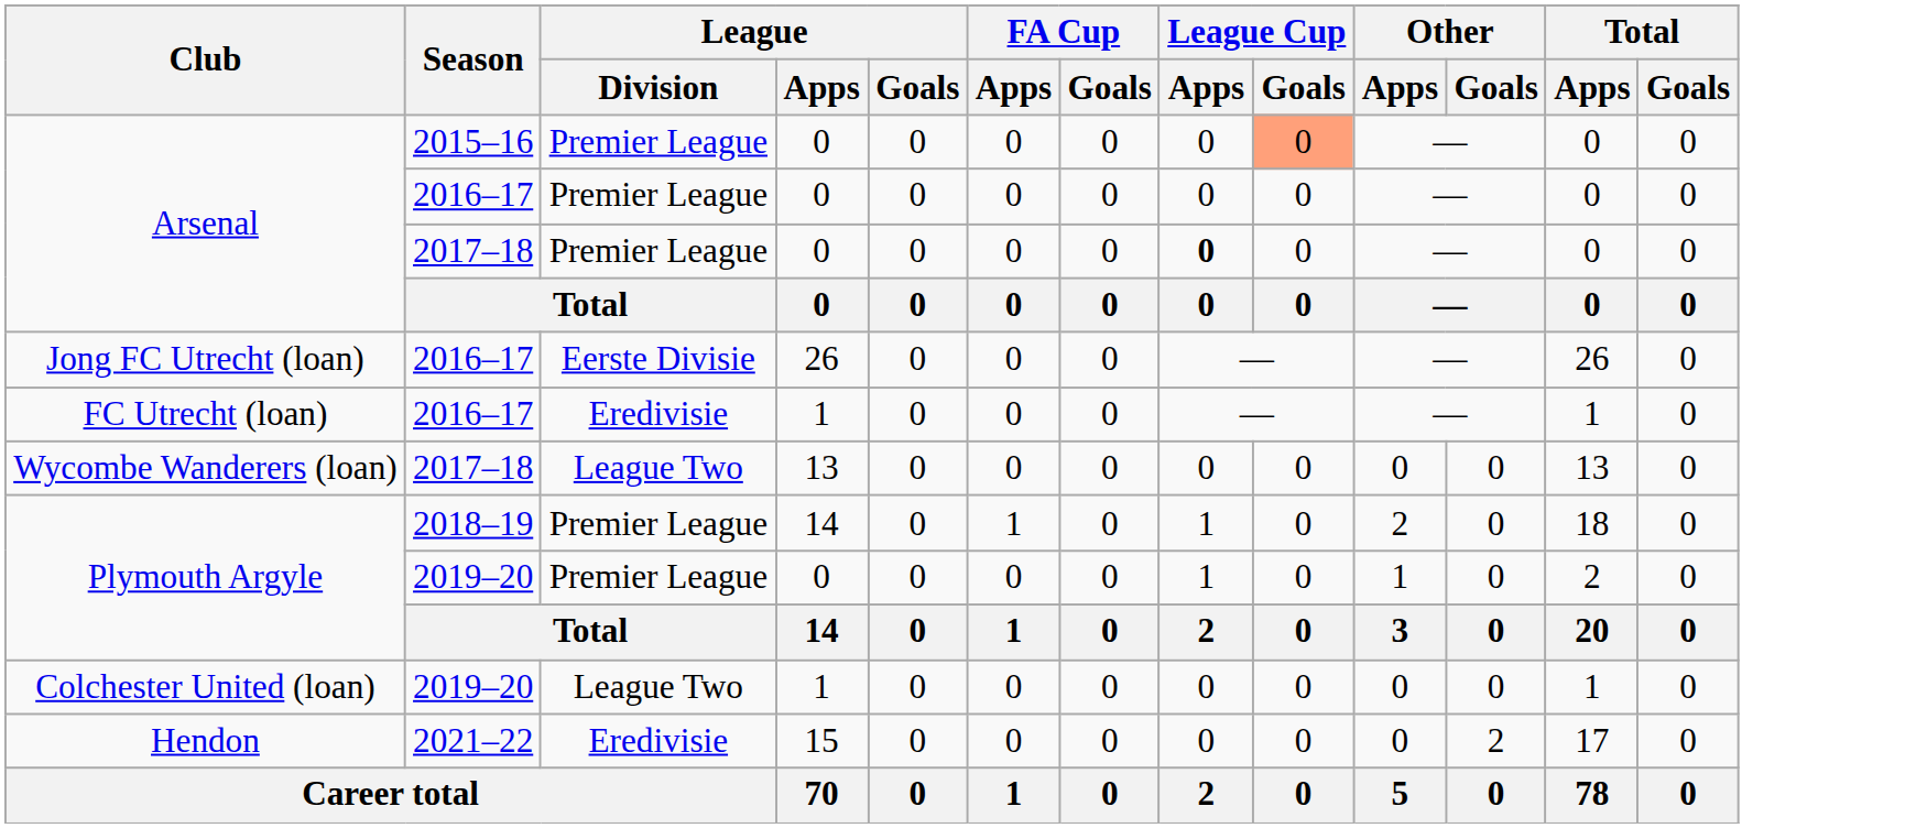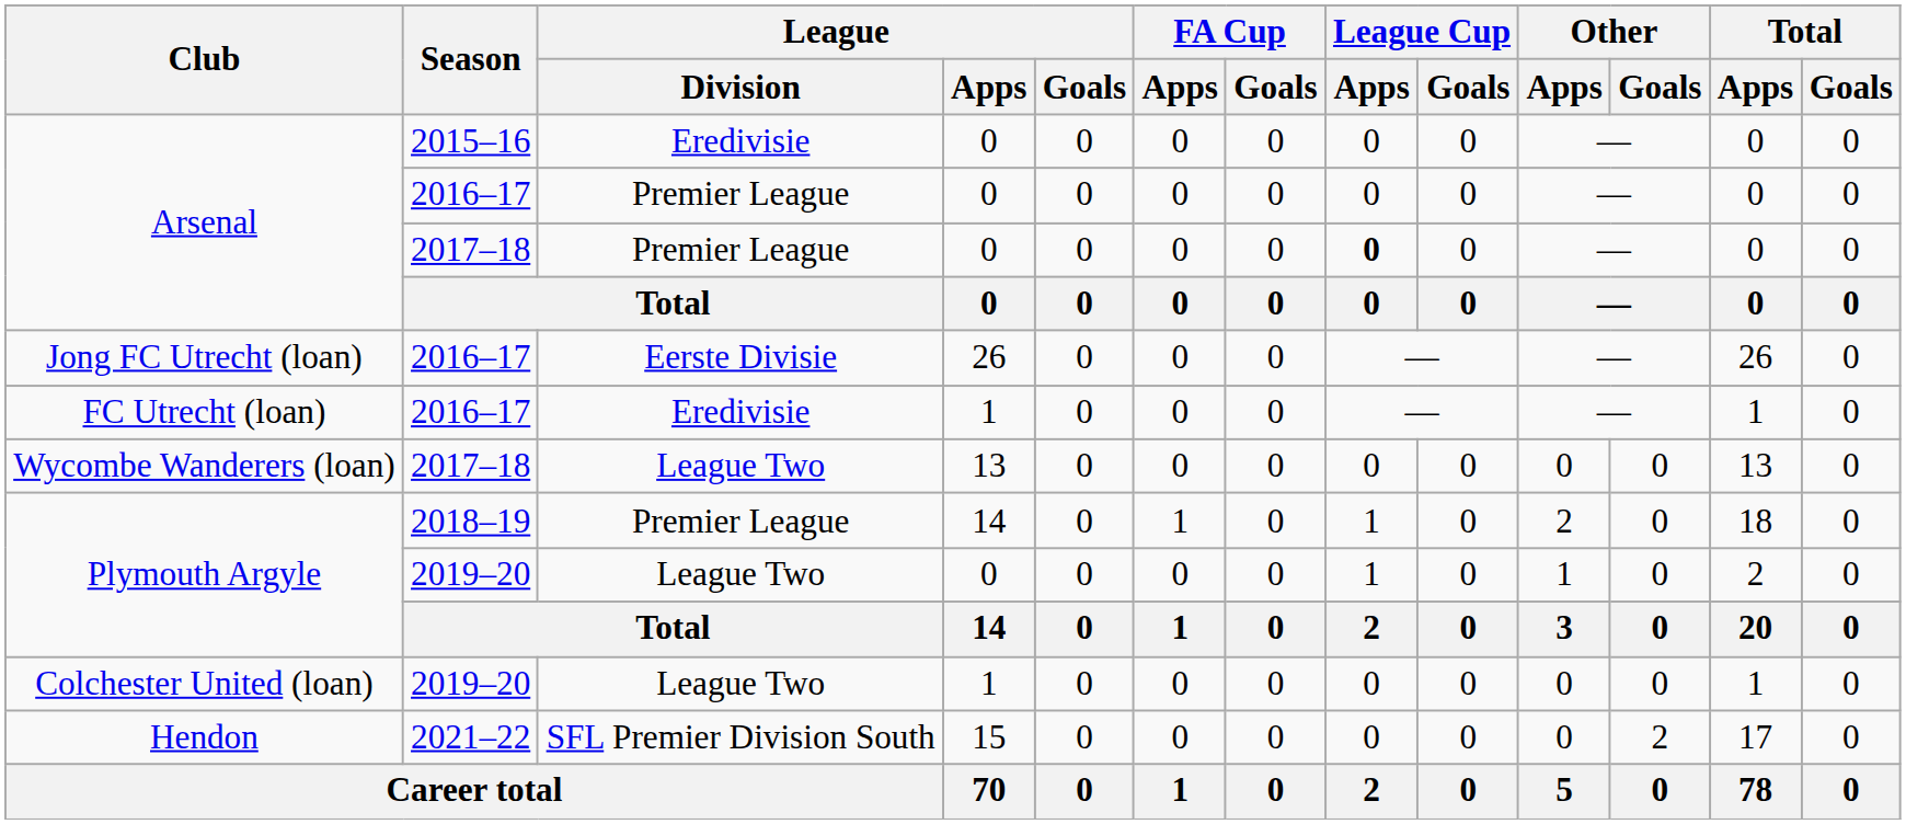 <table class=wikitable style="text-align: center;">
 <tr>
 <th rowspan="2">Club</th>
 <th rowspan="2">Season</th>
 <th colspan="3">League</th>
 <th colspan="2"><a href='#'>FA Cup</a></th>
 <th colspan="2"><a href='#'>League Cup</a></th>
 <th colspan="2">Other</th>
 <th colspan="2">Total</th>
 </tr>
 <tr>
 <th>Division</th>
 <th>Apps</th>
 <th>Goals</th>
 <th>Apps</th>
 <th>Goals</th>
 <th>Apps</th>
 <th>Goals</th>
 <th>Apps</th>
 <th>Goals</th>
 <th>Apps</th>
 <th>Goals</th>
 </tr>
 <tr>
 <td rowspan="4"><a href='#'>Arsenal</a></td>
 <td><a href='#'>2015–16</a></td>
-<td><a href='#'>Premier League</a></td>
+<td><a href='#'>Eredivisie</a></td>
 <td>0</td>
 <td>0</td>
 <td>0</td>
 <td>0</td>
 <td>0</td>
-<td style="background: lightsalmon;">0</td>
+<td>0</td>
 <td colspan="2">—</td>
 <td>0</td>
 <td>0</td>
 </tr>
 <tr>
 <td><a href='#'>2016–17</a></td>
 <td>Premier League</td>
 <td>0</td>
 <td>0</td>
 <td>0</td>
 <td>0</td>
 <td>0</td>
 <td>0</td>
 <td colspan="2">—</td>
 <td>0</td>
 <td>0</td>
 </tr>
 <tr>
 <td><a href='#'>2017–18</a></td>
 <td>Premier League</td>
 <td>0</td>
 <td>0</td>
 <td>0</td>
 <td>0</td>
 <td><strong>0</strong></td>
 <td>0</td>
 <td colspan="2">—</td>
 <td>0</td>
 <td>0</td>
 </tr>
 <tr>
 <th colspan="2">Total</th>
 <th>0</th>
 <th>0</th>
 <th>0</th>
 <th>0</th>
 <th>0</th>
 <th>0</th>
 <th colspan="2">—</th>
 <th>0</th>
 <th>0</th>
 </tr>
 <tr>
 <td><a href='#'>Jong FC Utrecht</a> (loan)</td>
 <td><a href='#'>2016–17</a></td>
 <td><a href='#'>Eerste Divisie</a></td>
 <td>26</td>
 <td>0</td>
 <td>0</td>
 <td>0</td>
 <td colspan="2">—</td>
 <td colspan="2">—</td>
 <td>26</td>
 <td>0</td>
 </tr>
 <tr>
 <td><a href='#'>FC Utrecht</a> (loan)</td>
 <td><a href='#'>2016–17</a></td>
 <td><a href='#'>Eredivisie</a></td>
 <td>1</td>
 <td>0</td>
 <td>0</td>
 <td>0</td>
 <td colspan="2">—</td>
 <td colspan="2">—</td>
 <td>1</td>
 <td>0</td>
 </tr>
 <tr>
 <td><a href='#'>Wycombe Wanderers</a> (loan)</td>
 <td><a href='#'>2017–18</a></td>
 <td><a href='#'>League Two</a></td>
 <td>13</td>
 <td>0</td>
 <td>0</td>
 <td>0</td>
 <td>0</td>
 <td>0</td>
 <td>0</td>
 <td>0</td>
 <td>13</td>
 <td>0</td>
 </tr>
 <tr>
 <td rowspan="3"><a href='#'>Plymouth Argyle</a></td>
 <td><a href='#'>2018–19</a></td>
 <td>Premier League</td>
 <td>14</td>
 <td>0</td>
 <td>1</td>
 <td>0</td>
 <td>1</td>
 <td>0</td>
 <td>2</td>
 <td>0</td>
 <td>18</td>
 <td>0</td>
 </tr>
 <tr>
 <td><a href='#'>2019–20</a></td>
-<td>Premier League</td>
+<td>League Two</td>
 <td>0</td>
 <td>0</td>
 <td>0</td>
 <td>0</td>
 <td>1</td>
 <td>0</td>
 <td>1</td>
 <td>0</td>
 <td>2</td>
 <td>0</td>
 </tr>
 <tr>
 <th colspan="2">Total</th>
 <th>14</th>
 <th>0</th>
 <th>1</th>
 <th>0</th>
 <th>2</th>
 <th>0</th>
 <th>3</th>
 <th>0</th>
 <th>20</th>
 <th>0</th>
 </tr>
 <tr>
 <td><a href='#'>Colchester United</a> (loan)</td>
 <td><a href='#'>2019–20</a></td>
 <td>League Two</td>
 <td>1</td>
 <td>0</td>
 <td>0</td>
 <td>0</td>
 <td>0</td>
 <td>0</td>
 <td>0</td>
 <td>0</td>
 <td>1</td>
 <td>0</td>
 </tr>
 <tr>
 <td><a href='#'>Hendon</a></td>
 <td><a href='#'>2021–22</a></td>
-<td><a href='#'>Eredivisie</a></td>
+<td><a href='#'>SFL</a> Premier Division South</td>
 <td>15</td>
 <td>0</td>
 <td>0</td>
 <td>0</td>
 <td>0</td>
 <td>0</td>
 <td>0</td>
 <td>2</td>
 <td>17</td>
 <td>0</td>
 </tr>
 <tr>
 <th colspan="3">Career total</th>
 <th>70</th>
 <th>0</th>
 <th>1</th>
 <th>0</th>
 <th>2</th>
 <th>0</th>
 <th>5</th>
 <th>0</th>
 <th>78</th>
 <th>0</th>
 </tr>
 </table>
